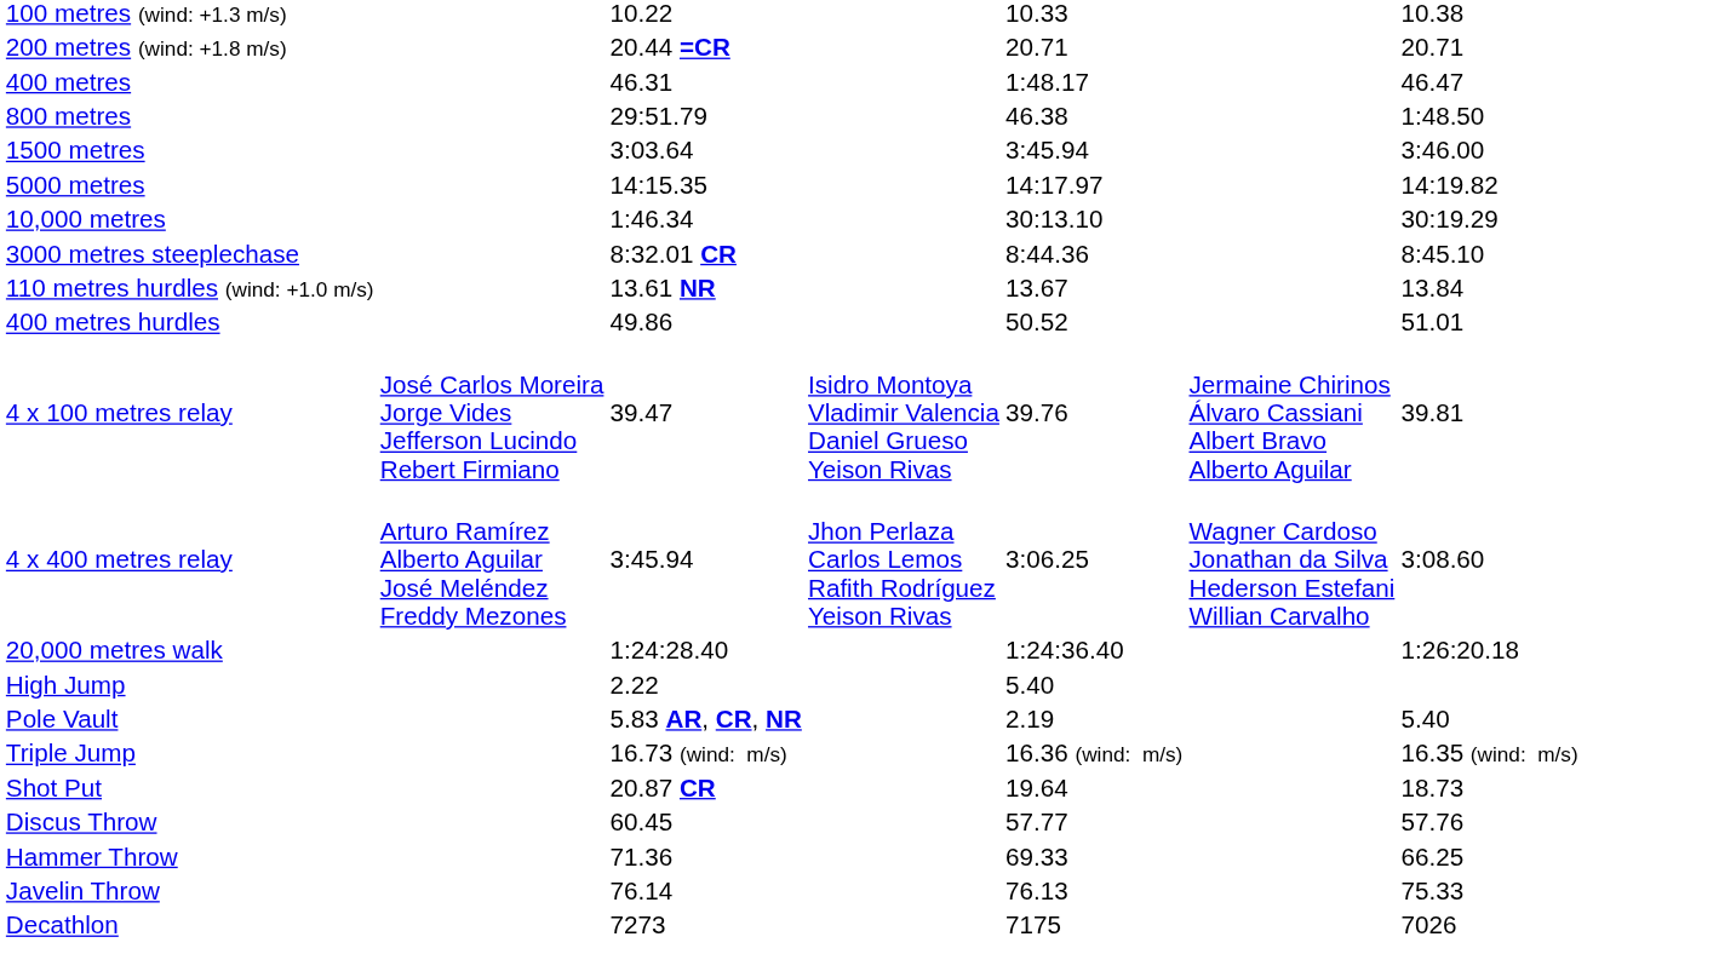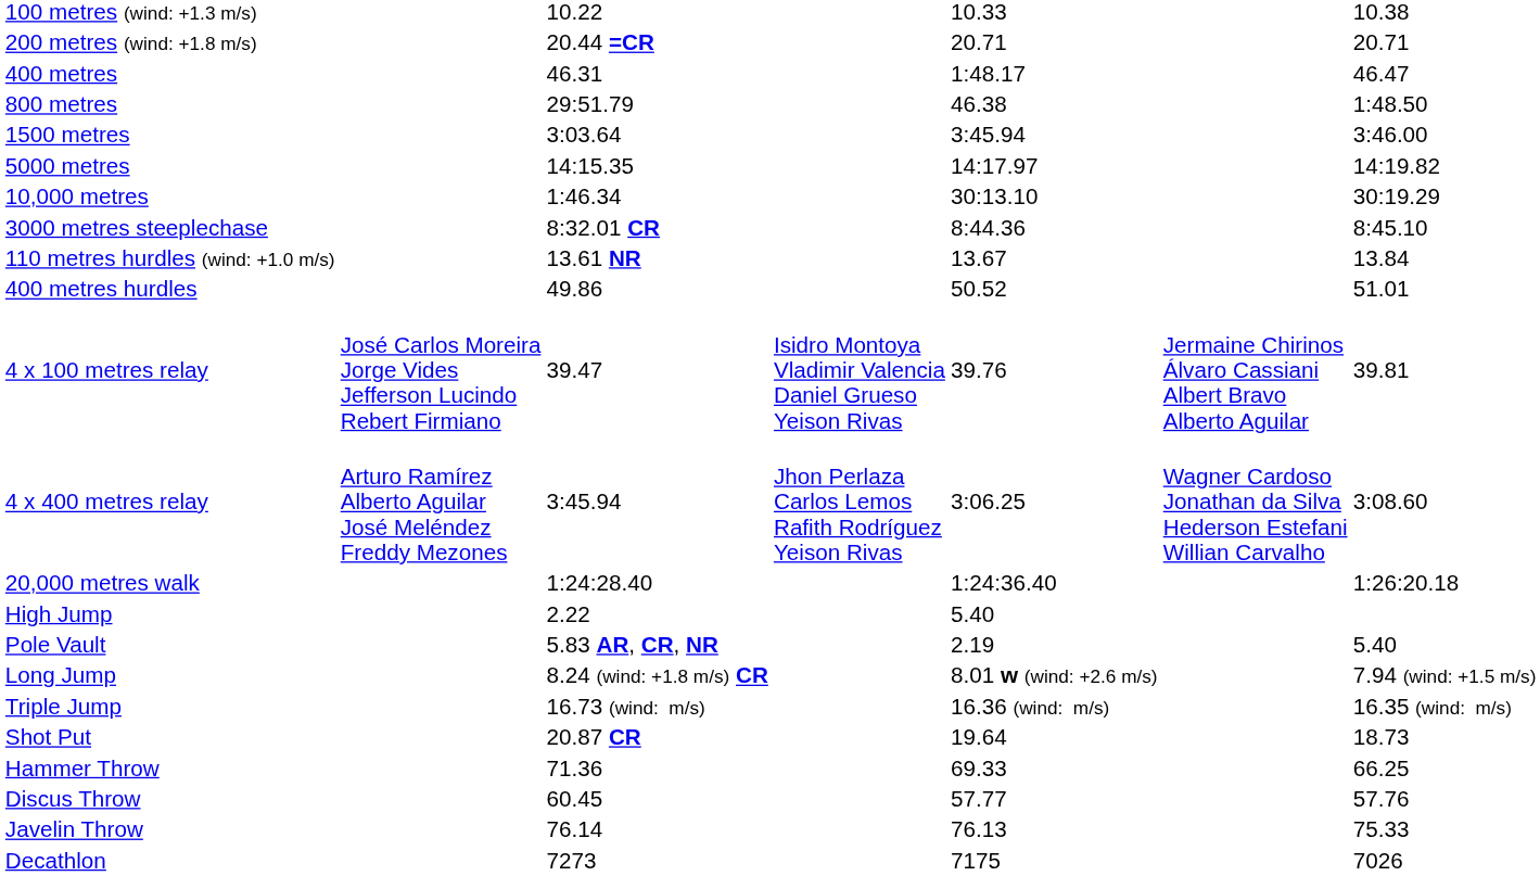 <table>
 <tr>
 <td><a href='#'>100 metres</a> <small>(wind: +1.3 m/s)</small></td>
 <td></td>
 <td>10.22</td>
 <td></td>
 <td>10.33</td>
 <td></td>
 <td>10.38</td>
 </tr>
 <tr>
 <td><a href='#'>200 metres</a> <small>(wind: +1.8 m/s)</small></td>
 <td></td>
 <td>20.44 <a href='#'><strong>=CR</strong></a></td>
 <td></td>
 <td>20.71</td>
 <td></td>
 <td>20.71</td>
 </tr>
 <tr>
 <td><a href='#'>400 metres</a></td>
 <td></td>
 <td>46.31</td>
 <td></td>
 <td>1:48.17</td>
 <td></td>
 <td>46.47</td>
 </tr>
 <tr>
 <td><a href='#'>800 metres</a></td>
 <td></td>
 <td>29:51.79</td>
 <td></td>
 <td>46.38</td>
 <td></td>
 <td>1:48.50</td>
 </tr>
 <tr>
 <td><a href='#'>1500 metres</a></td>
 <td></td>
 <td>3:03.64</td>
 <td></td>
 <td>3:45.94</td>
 <td></td>
 <td>3:46.00</td>
 </tr>
 <tr>
 <td><a href='#'>5000 metres</a></td>
 <td></td>
 <td>14:15.35</td>
 <td></td>
 <td>14:17.97</td>
 <td></td>
 <td>14:19.82</td>
 </tr>
 <tr>
 <td><a href='#'>10,000 metres</a></td>
 <td></td>
 <td>1:46.34</td>
 <td></td>
 <td>30:13.10</td>
 <td></td>
 <td>30:19.29</td>
 </tr>
 <tr>
 <td><a href='#'>3000 metres steeplechase</a></td>
 <td></td>
 <td>8:32.01 <a href='#'><strong>CR</strong></a></td>
 <td></td>
 <td>8:44.36</td>
 <td></td>
 <td>8:45.10</td>
 </tr>
 <tr>
 <td><a href='#'>110 metres hurdles</a> <small>(wind: +1.0 m/s)</small></td>
 <td></td>
 <td>13.61 <a href='#'><strong>NR</strong></a></td>
 <td></td>
 <td>13.67</td>
 <td></td>
 <td>13.84</td>
 </tr>
 <tr>
 <td><a href='#'>400 metres hurdles</a></td>
 <td></td>
 <td>49.86</td>
 <td></td>
 <td>50.52</td>
 <td></td>
 <td>51.01</td>
 </tr>
 <tr>
 <td><a href='#'>4 x 100 metres relay</a></td>
 <td> <br> <a href='#'>José Carlos Moreira</a> <br> <a href='#'>Jorge Vides</a> <br> <a href='#'>Jefferson Lucindo</a> <br> <a href='#'>Rebert Firmiano</a></td>
 <td>39.47</td>
 <td> <br> <a href='#'>Isidro Montoya</a> <br> <a href='#'>Vladimir Valencia</a> <br> <a href='#'>Daniel Grueso</a> <br> <a href='#'>Yeison Rivas</a></td>
 <td>39.76</td>
 <td> <br> <a href='#'>Jermaine Chirinos</a> <br> <a href='#'>Álvaro Cassiani</a> <br> <a href='#'>Albert Bravo</a> <br> <a href='#'>Alberto Aguilar</a></td>
 <td>39.81</td>
 </tr>
 <tr>
 <td><a href='#'>4 x 400 metres relay</a></td>
 <td> <br> <a href='#'>Arturo Ramírez</a> <br> <a href='#'>Alberto Aguilar</a> <br> <a href='#'>José Meléndez</a> <br> <a href='#'>Freddy Mezones</a></td>
 <td>3:45.94</td>
 <td> <br> <a href='#'>Jhon Perlaza</a> <br> <a href='#'>Carlos Lemos</a> <br> <a href='#'>Rafith Rodríguez</a> <br> <a href='#'>Yeison Rivas</a></td>
 <td>3:06.25</td>
 <td> <br> <a href='#'>Wagner Cardoso</a> <br> <a href='#'>Jonathan da Silva</a> <br> <a href='#'>Hederson Estefani</a> <br> <a href='#'>Willian Carvalho</a></td>
 <td>3:08.60</td>
 </tr>
 <tr>
 <td><a href='#'>20,000 metres walk</a></td>
 <td></td>
 <td>1:24:28.40</td>
 <td></td>
 <td>1:24:36.40</td>
 <td></td>
 <td>1:26:20.18</td>
 </tr>
 <tr>
 <td><a href='#'>High Jump</a></td>
 <td></td>
 <td>2.22</td>
 <td> <br> </td>
 <td>5.40</td>
 <td></td>
 <td></td>
 </tr>
 <tr>
 <td><a href='#'>Pole Vault</a></td>
 <td></td>
 <td>5.83 <a href='#'><strong>AR</strong></a>, <a href='#'><strong>CR</strong></a>, <a href='#'><strong>NR</strong></a></td>
 <td></td>
 <td>2.19</td>
 <td></td>
 <td>5.40</td>
 </tr>
 <tr>
+<td><a href='#'>Long Jump</a></td>
+<td></td>
+<td>8.24 <small>(wind: +1.8 m/s)</small> <a href='#'><strong>CR</strong></a></td>
+<td></td>
+<td>8.01 <strong>w</strong> <small>(wind: +2.6 m/s)</small></td>
+<td></td>
+<td>7.94 <small>(wind: +1.5 m/s)</small></td>
+</tr>
+<tr>
 <td><a href='#'>Triple Jump</a></td>
 <td></td>
 <td>16.73 <small>(wind:  m/s)</small></td>
 <td></td>
 <td>16.36 <small>(wind:  m/s)</small></td>
 <td></td>
 <td>16.35 <small>(wind:  m/s)</small></td>
 </tr>
 <tr>
 <td><a href='#'>Shot Put</a></td>
 <td></td>
 <td>20.87 <a href='#'><strong>CR</strong></a></td>
 <td></td>
 <td>19.64</td>
 <td></td>
 <td>18.73</td>
 </tr>
 <tr>
+<td><a href='#'>Hammer Throw</a></td>
+<td></td>
+<td>71.36</td>
+<td></td>
+<td>69.33</td>
+<td></td>
+<td>66.25</td>
+</tr>
+<tr>
 <td><a href='#'>Discus Throw</a></td>
 <td></td>
 <td>60.45</td>
 <td></td>
 <td>57.77</td>
 <td></td>
 <td>57.76 <strong></strong></td>
-</tr>
-<tr>
-<td><a href='#'>Hammer Throw</a></td>
-<td></td>
-<td>71.36</td>
-<td></td>
-<td>69.33</td>
-<td></td>
-<td>66.25</td>
 </tr>
 <tr>
 <td><a href='#'>Javelin Throw</a></td>
 <td></td>
 <td>76.14</td>
 <td></td>
 <td>76.13</td>
 <td></td>
 <td>75.33</td>
 </tr>
 <tr>
 <td><a href='#'>Decathlon</a></td>
 <td></td>
 <td>7273</td>
 <td></td>
 <td>7175</td>
 <td></td>
 <td>7026</td>
 </tr>
 </table>
